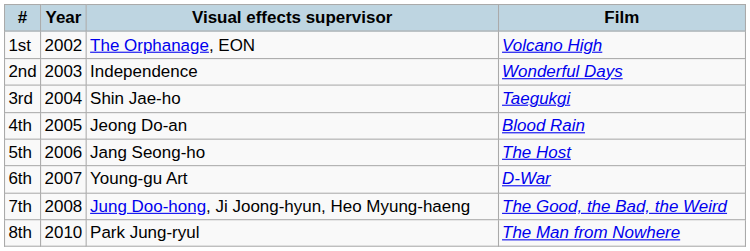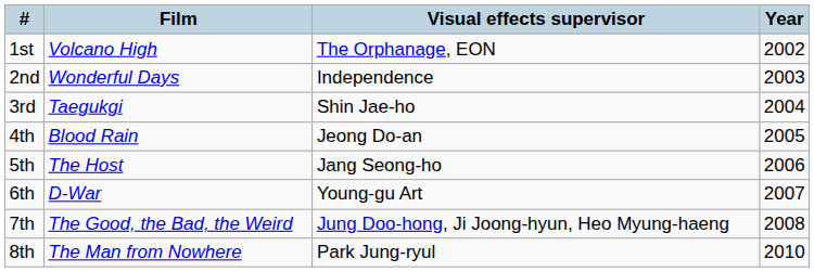 <table class="wikitable" style="width:700px">
 <tr>
 <th style="background:#BED5E1; width:10px">#</th>
+<th style="background:#BED5E1;">Film</th>
+<th style="background:#BED5E1;">Visual effects supervisor</th>
 <th style="background:#BED5E1; width:10px">Year</th>
-<th style="background:#BED5E1;">Visual effects supervisor</th>
-<th style="background:#BED5E1;">Film</th>
 </tr>
 <tr>
 <td>1st</td>
+<td><em><a href='#'>Volcano High</a></em></td>
+<td><a href='#'>The Orphanage</a>, EON</td>
 <td>2002</td>
-<td><a href='#'>The Orphanage</a>, EON</td>
-<td><em><a href='#'>Volcano High</a></em></td>
 </tr>
 <tr>
 <td>2nd</td>
+<td><em><a href='#'>Wonderful Days</a></em></td>
+<td>Independence</td>
 <td>2003</td>
-<td>Independence</td>
-<td><em><a href='#'>Wonderful Days</a></em></td>
 </tr>
 <tr>
 <td>3rd</td>
+<td><em><a href='#'>Taegukgi</a></em></td>
+<td>Shin Jae-ho</td>
 <td>2004</td>
-<td>Shin Jae-ho</td>
-<td><em><a href='#'>Taegukgi</a></em></td>
 </tr>
 <tr>
 <td>4th</td>
+<td><em><a href='#'>Blood Rain</a></em></td>
+<td>Jeong Do-an</td>
 <td>2005</td>
-<td>Jeong Do-an</td>
-<td><em><a href='#'>Blood Rain</a></em></td>
 </tr>
 <tr>
 <td>5th</td>
+<td><em><a href='#'>The Host</a></em></td>
+<td>Jang Seong-ho</td>
 <td>2006</td>
-<td>Jang Seong-ho</td>
-<td><em><a href='#'>The Host</a></em></td>
 </tr>
 <tr>
 <td>6th</td>
+<td><em><a href='#'>D-War</a></em></td>
+<td>Young-gu Art</td>
 <td>2007</td>
-<td>Young-gu Art</td>
-<td><em><a href='#'>D-War</a></em></td>
 </tr>
 <tr>
 <td>7th</td>
+<td><em><a href='#'>The Good, the Bad, the Weird</a></em></td>
+<td><a href='#'>Jung Doo-hong</a>, Ji Joong-hyun, Heo Myung-haeng</td>
 <td>2008</td>
-<td><a href='#'>Jung Doo-hong</a>, Ji Joong-hyun, Heo Myung-haeng</td>
-<td><em><a href='#'>The Good, the Bad, the Weird</a></em></td>
 </tr>
 <tr>
 <td>8th</td>
+<td><em><a href='#'>The Man from Nowhere</a></em></td>
+<td>Park Jung-ryul</td>
 <td>2010</td>
-<td>Park Jung-ryul</td>
-<td><em><a href='#'>The Man from Nowhere</a></em></td>
 </tr>
 </table>
